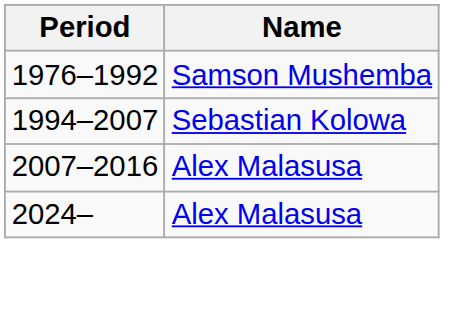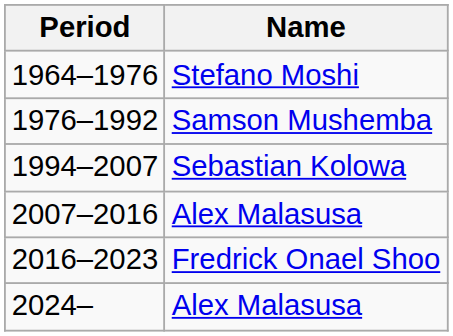 <table class="wikitable toptextcells">
 <tr>
 <th>Period</th>
 <th>Name</th>
+</tr>
+<tr>
+<td>1964–1976</td>
+<td><a href='#'>Stefano Moshi</a></td>
 </tr>
 <tr>
 <td>1976–1992</td>
 <td><a href='#'>Samson Mushemba</a></td>
 </tr>
 <tr>
 <td>1994–2007</td>
 <td><a href='#'>Sebastian Kolowa</a></td>
 </tr>
 <tr>
 <td>2007–2016</td>
 <td><a href='#'>Alex Malasusa</a></td>
 </tr>
 <tr>
+<td>2016–2023</td>
+<td><a href='#'>Fredrick Onael Shoo</a></td>
+</tr>
+<tr>
 <td>2024–</td>
 <td><a href='#'>Alex Malasusa</a></td>
 </tr>
 </table>
